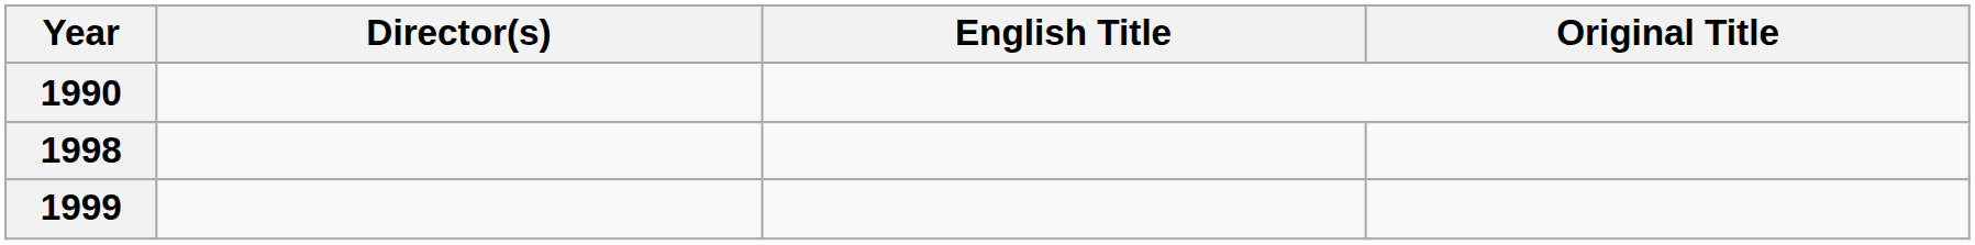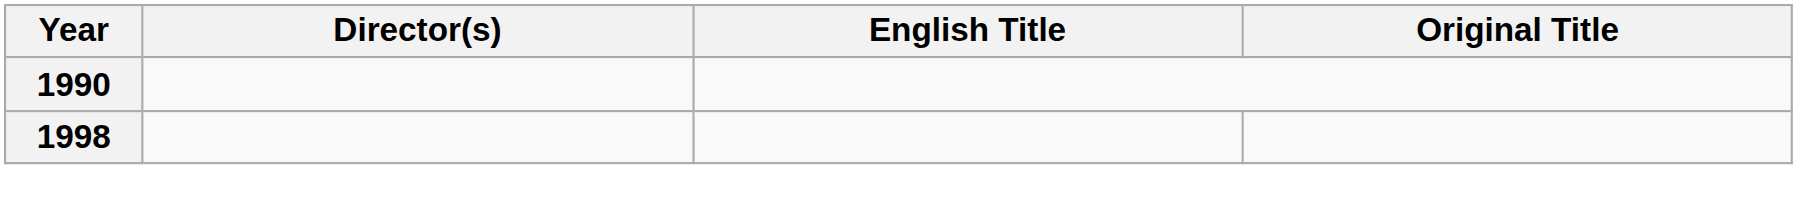 <table class="wikitable plainrowheaders">
 <tr>
 <th scope="col" style="width:5%;">Year</th>
 <th scope="col" style="width:20%;">Director(s)</th>
 <th scope="col" style="width:20%;">English Title</th>
 <th scope="col" style="width:20%;">Original Title</th>
 </tr>
 <tr>
 <th style="text-align:center;">1990 <br></th>
 <td></td>
 <td colspan="2"></td>
 </tr>
 <tr>
 <th style="text-align:center;">1998 <br></th>
 <td></td>
 <td></td>
 <td></td>
 </tr>
-<tr>
-<th style="text-align:center;">1999 <br></th>
-<td></td>
-<td></td>
-<td></td>
-</tr>
 </table>
